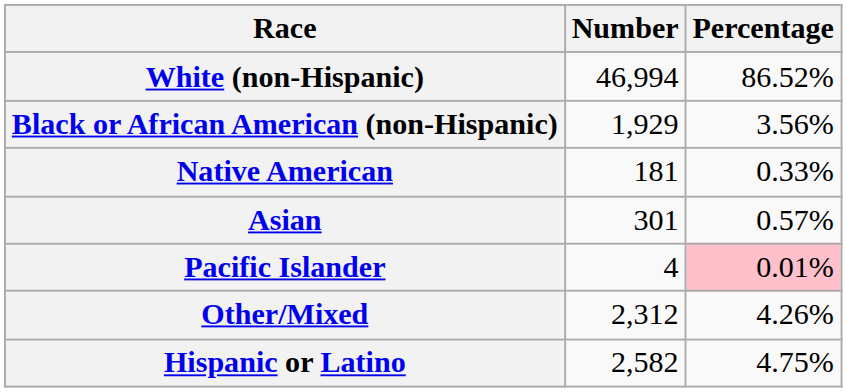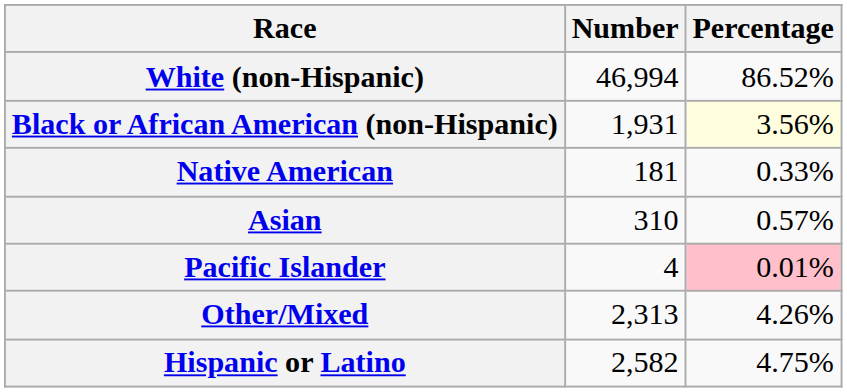 <table class="wikitable" style="text-align:right">
 <tr>
 <th scope="col">Race</th>
 <th scope="col">Number</th>
 <th scope="col">Percentage</th>
 </tr>
 <tr>
 <th scope="row"><a href='#'>White</a> (non-Hispanic)</th>
 <td>46,994</td>
 <td>86.52%</td>
 </tr>
 <tr>
 <th scope="row"><a href='#'>Black or African American</a> (non-Hispanic)</th>
-<td>1,929</td>
-<td>3.56%</td>
+<td>1,931</td>
+<td style="background: lightyellow;">3.56%</td>
 </tr>
 <tr>
 <th scope="row"><a href='#'>Native American</a></th>
 <td>181</td>
 <td>0.33%</td>
 </tr>
 <tr>
 <th scope="row"><a href='#'>Asian</a></th>
-<td>301</td>
+<td>310</td>
 <td>0.57%</td>
 </tr>
 <tr>
 <th scope="row"><a href='#'>Pacific Islander</a></th>
 <td>4</td>
 <td style="background: pink;">0.01%</td>
 </tr>
 <tr>
 <th scope="row"><a href='#'>Other/Mixed</a></th>
-<td>2,312</td>
+<td>2,313</td>
 <td>4.26%</td>
 </tr>
 <tr>
 <th scope="row"><a href='#'>Hispanic</a> or <a href='#'>Latino</a></th>
 <td>2,582</td>
 <td>4.75%</td>
 </tr>
 </table>
